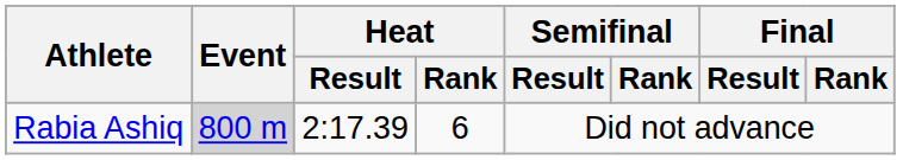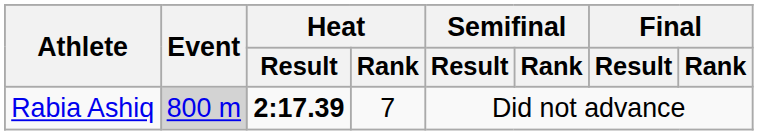 <table class="wikitable" style="font-size:90%">
 <tr>
 <th rowspan="2">Athlete</th>
 <th rowspan="2">Event</th>
 <th colspan="2">Heat</th>
 <th colspan="2">Semifinal</th>
 <th colspan="2">Final</th>
 </tr>
 <tr style="font-size:95%">
 <th>Result</th>
 <th>Rank</th>
 <th>Result</th>
 <th>Rank</th>
 <th>Result</th>
 <th>Rank</th>
 </tr>
 <tr align=center>
 <td align=left><a href='#'>Rabia Ashiq</a></td>
 <td align=left style="background: lightgrey;"><a href='#'>800 m</a></td>
-<td>2:17.39</td>
-<td>6</td>
+<td><strong>2:17.39</strong></td>
+<td>7</td>
 <td colspan=4>Did not advance</td>
 </tr>
 </table>
